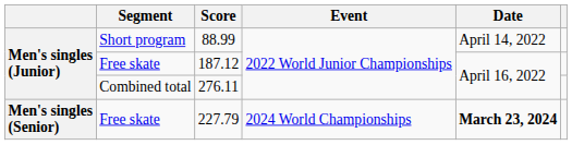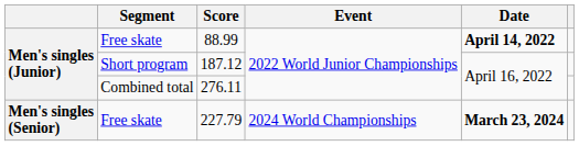 <table class="wikitable unsortable style="text-align:left">
 <tr>
 <th scope="col"></th>
 <th scope="col">Segment</th>
 <th scope="col">Score</th>
 <th scope="col">Event</th>
 <th scope="col">Date</th>
 <th scope="col"></th>
 </tr>
 <tr>
 <th rowspan="3" scope="row" style="text-align:left">Men's singles<br>(Junior)</th>
-<td><a href='#'>Short program</a></td>
+<td><a href='#'>Free skate</a></td>
 <td style="text-align:center">88.99</td>
 <td rowspan="3"><a href='#'>2022 World Junior Championships</a></td>
-<td>April 14, 2022</td>
+<td><strong>April 14, 2022</strong></td>
 <td></td>
 </tr>
 <tr>
-<td><a href='#'>Free skate</a></td>
+<td><a href='#'>Short program</a></td>
 <td style="text-align:center">187.12</td>
 <td rowspan="2">April 16, 2022</td>
 <td></td>
 </tr>
 <tr>
 <td>Combined total</td>
 <td style="text-align:center">276.11</td>
 <td></td>
 </tr>
 <tr>
 <th scope="row" style="text-align:left">Men's singles<br>(Senior)</th>
 <td><a href='#'>Free skate</a></td>
 <td style="text-align:center">227.79</td>
 <td><a href='#'>2024 World Championships</a></td>
 <td><strong>March 23, 2024</strong></td>
 <td></td>
 </tr>
 </table>
